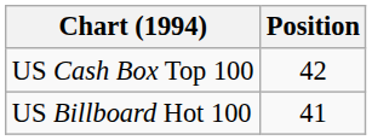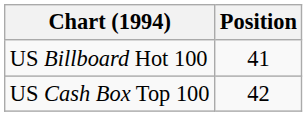 <table class="wikitable sortable">
 <tr>
 <th>Chart (1994)</th>
 <th>Position</th>
 </tr>
 <tr>
+<td>US <em>Billboard</em> Hot 100</td>
+<td align="center">41</td>
+</tr>
+<tr>
 <td>US <em>Cash Box</em> Top 100</td>
 <td align="center">42</td>
 </tr>
-<tr>
-<td>US <em>Billboard</em> Hot 100</td>
-<td align="center">41</td>
-</tr>
 </table>
